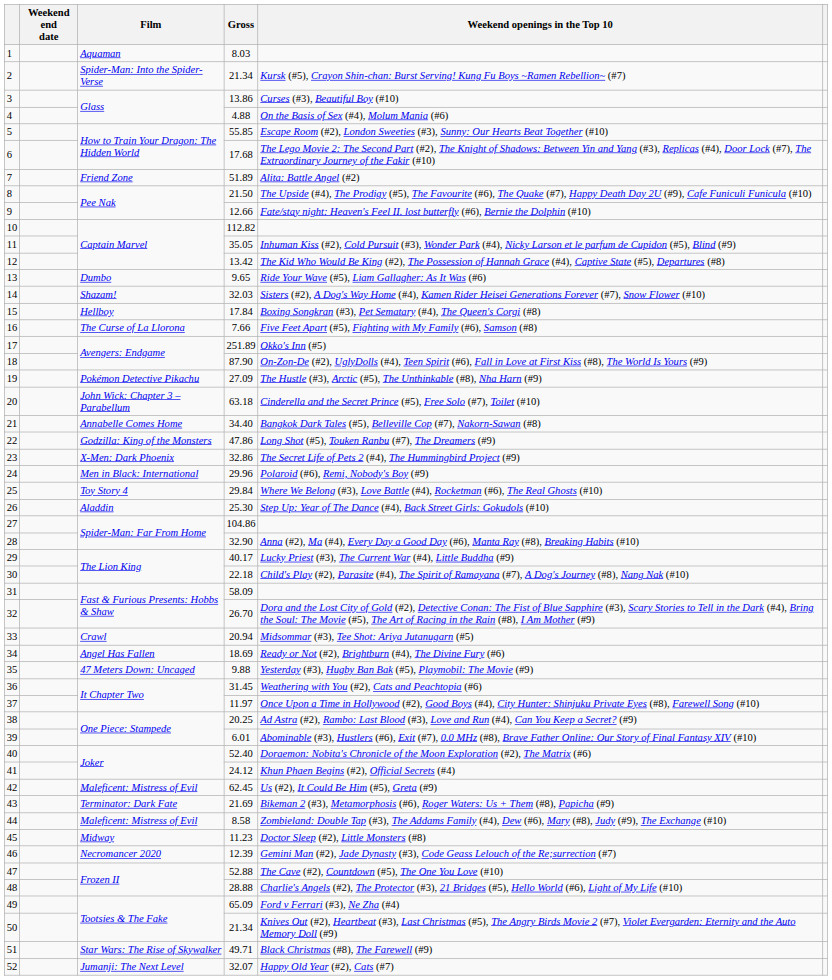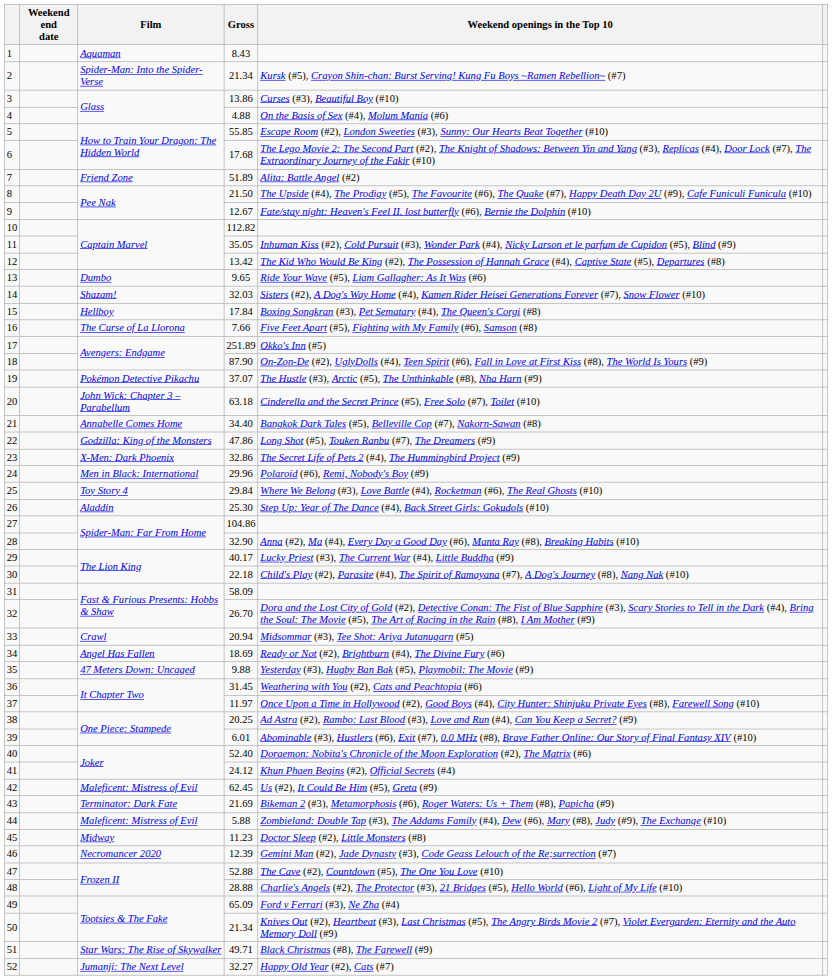 <table class="wikitable sortable">
 <tr>
 <th></th>
 <th>Weekend end<br>date</th>
 <th>Film</th>
 <th>Gross<br></th>
 <th>Weekend openings in the Top 10</th>
 <th class="unsortable"></th>
 </tr>
 <tr>
 <td>1</td>
 <td></td>
 <td><em><a href='#'>Aquaman</a></em></td>
-<td style="text-align:center;">8.03</td>
+<td style="text-align:center;">8.43</td>
 <td></td>
 <td style="text-align:center;"></td>
 </tr>
 <tr>
 <td>2</td>
 <td></td>
 <td><em><a href='#'>Spider-Man: Into the Spider-Verse</a></em></td>
 <td style="text-align:center;">21.34</td>
 <td><em><a href='#'>Kursk</a></em> (#5), <em><a href='#'>Crayon Shin-chan: Burst Serving! Kung Fu Boys ~Ramen Rebellion~</a></em> (#7)</td>
 <td style="text-align:center;"></td>
 </tr>
 <tr>
 <td>3</td>
 <td></td>
 <td rowspan="2"><em><a href='#'>Glass</a></em></td>
 <td style="text-align:center;">13.86</td>
 <td><em><a href='#'>Curses</a></em> (#3), <em><a href='#'>Beautiful Boy</a></em> (#10)</td>
 <td style="text-align:center;"></td>
 </tr>
 <tr>
 <td>4</td>
 <td></td>
 <td style="text-align:center;">4.88</td>
 <td><em><a href='#'>On the Basis of Sex</a></em> (#4), <em><a href='#'>Molum Mania</a></em> (#6)</td>
 <td style="text-align:center;"></td>
 </tr>
 <tr>
 <td>5</td>
 <td></td>
 <td rowspan="2"><em><a href='#'>How to Train Your Dragon: The Hidden World</a></em></td>
 <td style="text-align:center;">55.85</td>
 <td><em><a href='#'>Escape Room</a></em> (#2), <em><a href='#'>London Sweeties</a></em> (#3), <em><a href='#'>Sunny: Our Hearts Beat Together</a></em> (#10)</td>
 <td style="text-align:center;"></td>
 </tr>
 <tr>
 <td>6</td>
 <td></td>
 <td style="text-align:center;">17.68</td>
 <td><em><a href='#'>The Lego Movie 2: The Second Part</a></em> (#2), <em><a href='#'>The Knight of Shadows: Between Yin and Yang</a></em> (#3), <em><a href='#'>Replicas</a></em> (#4), <em><a href='#'>Door Lock</a></em> (#7), <em><a href='#'>The Extraordinary Journey of the Fakir</a></em> (#10)</td>
 <td style="text-align:center;"></td>
 </tr>
 <tr>
 <td>7</td>
 <td></td>
 <td><em><a href='#'>Friend Zone</a></em></td>
 <td style="text-align:center;">51.89</td>
 <td><em><a href='#'>Alita: Battle Angel</a></em> (#2)</td>
 <td style="text-align:center;"></td>
 </tr>
 <tr>
 <td>8</td>
 <td></td>
 <td rowspan="2"><em><a href='#'>Pee Nak</a></em></td>
 <td style="text-align:center;">21.50</td>
 <td><em><a href='#'>The Upside</a></em> (#4), <em><a href='#'>The Prodigy</a></em> (#5), <em><a href='#'>The Favourite</a></em> (#6), <em><a href='#'>The Quake</a></em> (#7), <em><a href='#'>Happy Death Day 2U</a></em> (#9), <em><a href='#'>Cafe Funiculi Funicula</a></em> (#10)</td>
 <td style="text-align:center;"></td>
 </tr>
 <tr>
 <td>9</td>
 <td></td>
-<td style="text-align:center;">12.66</td>
+<td style="text-align:center;">12.67</td>
 <td><em><a href='#'>Fate/stay night: Heaven's Feel II. lost butterfly</a></em> (#6), <em><a href='#'>Bernie the Dolphin</a></em> (#10)</td>
 <td style="text-align:center;"></td>
 </tr>
 <tr>
 <td>10</td>
 <td></td>
 <td rowspan="3"><em><a href='#'>Captain Marvel</a></em></td>
 <td style="text-align:center;">112.82</td>
 <td></td>
 <td style="text-align:center;"></td>
 </tr>
 <tr>
 <td>11</td>
 <td></td>
 <td style="text-align:center;">35.05</td>
 <td><em><a href='#'>Inhuman Kiss</a></em> (#2), <em><a href='#'>Cold Pursuit</a></em> (#3), <em><a href='#'>Wonder Park</a></em> (#4), <em><a href='#'>Nicky Larson et le parfum de Cupidon</a></em> (#5), <em><a href='#'>Blind</a></em> (#9)</td>
 <td style="text-align:center;"></td>
 </tr>
 <tr>
 <td>12</td>
 <td></td>
 <td style="text-align:center;">13.42</td>
 <td><em><a href='#'>The Kid Who Would Be King</a></em> (#2), <em><a href='#'>The Possession of Hannah Grace</a></em> (#4), <em><a href='#'>Captive State</a></em> (#5), <em><a href='#'>Departures</a></em> (#8)</td>
 <td style="text-align:center;"></td>
 </tr>
 <tr>
 <td>13</td>
 <td></td>
 <td><em><a href='#'>Dumbo</a></em></td>
 <td style="text-align:center;">9.65</td>
 <td><em><a href='#'>Ride Your Wave</a></em> (#5), <em><a href='#'>Liam Gallagher: As It Was</a></em> (#6)</td>
 <td style="text-align:center;"></td>
 </tr>
 <tr>
 <td>14</td>
 <td></td>
 <td><em><a href='#'>Shazam!</a></em></td>
 <td style="text-align:center;">32.03</td>
 <td><em><a href='#'>Sisters</a></em> (#2), <em><a href='#'>A Dog's Way Home</a></em> (#4), <em><a href='#'>Kamen Rider Heisei Generations Forever</a></em> (#7), <em><a href='#'>Snow Flower</a></em> (#10)</td>
 <td style="text-align:center;"></td>
 </tr>
 <tr>
 <td>15</td>
 <td></td>
 <td><em><a href='#'>Hellboy</a></em></td>
 <td style="text-align:center;">17.84</td>
 <td><em><a href='#'>Boxing Songkran</a></em> (#3), <em><a href='#'>Pet Sematary</a></em> (#4), <em><a href='#'>The Queen's Corgi</a></em> (#8)</td>
 <td style="text-align:center;"></td>
 </tr>
 <tr>
 <td>16</td>
 <td></td>
 <td><em><a href='#'>The Curse of La Llorona</a></em></td>
 <td style="text-align:center;">7.66</td>
 <td><em><a href='#'>Five Feet Apart</a></em> (#5), <em><a href='#'>Fighting with My Family</a></em> (#6), <em><a href='#'>Samson</a></em> (#8)</td>
 <td style="text-align:center;"></td>
 </tr>
 <tr>
 <td>17</td>
 <td></td>
 <td rowspan="2"><em><a href='#'>Avengers: Endgame</a></em></td>
 <td style="text-align:center;">251.89</td>
 <td><em><a href='#'>Okko's Inn</a></em> (#5)</td>
 <td style="text-align:center;"></td>
 </tr>
 <tr>
 <td>18</td>
 <td></td>
 <td style="text-align:center;">87.90</td>
 <td><em><a href='#'>On-Zon-De</a></em> (#2), <em><a href='#'>UglyDolls</a></em> (#4), <em><a href='#'>Teen Spirit</a></em> (#6), <em><a href='#'>Fall in Love at First Kiss</a></em> (#8), <em><a href='#'>The World Is Yours</a></em> (#9)</td>
 <td style="text-align:center;"></td>
 </tr>
 <tr>
 <td>19</td>
 <td></td>
 <td><em><a href='#'>Pokémon Detective Pikachu</a></em></td>
-<td style="text-align:center;">27.09</td>
+<td style="text-align:center;">37.07</td>
 <td><em><a href='#'>The Hustle</a></em> (#3), <em><a href='#'>Arctic</a></em> (#5), <em><a href='#'>The Unthinkable</a></em> (#8), <em><a href='#'>Nha Harn</a></em> (#9)</td>
 <td style="text-align:center;"></td>
 </tr>
 <tr>
 <td>20</td>
 <td></td>
 <td><em><a href='#'>John Wick: Chapter 3 – Parabellum</a></em></td>
 <td style="text-align:center;">63.18</td>
 <td><em><a href='#'>Cinderella and the Secret Prince</a></em> (#5), <em><a href='#'>Free Solo</a></em> (#7), <em><a href='#'>Toilet</a></em> (#10)</td>
 <td style="text-align:center;"></td>
 </tr>
 <tr>
 <td>21</td>
 <td></td>
 <td><em><a href='#'>Annabelle Comes Home</a></em></td>
 <td style="text-align:center;">34.40</td>
 <td><em><a href='#'>Bangkok Dark Tales</a></em> (#5), <em><a href='#'>Belleville Cop</a></em> (#7), <em><a href='#'>Nakorn-Sawan</a></em> (#8)</td>
 <td style="text-align:center;"></td>
 </tr>
 <tr>
 <td>22</td>
 <td></td>
 <td><em><a href='#'>Godzilla: King of the Monsters</a></em></td>
 <td style="text-align:center;">47.86</td>
 <td><em><a href='#'>Long Shot</a></em> (#5), <em><a href='#'>Touken Ranbu</a></em> (#7), <em><a href='#'>The Dreamers</a></em> (#9)</td>
 <td style="text-align:center;"></td>
 </tr>
 <tr>
 <td>23</td>
 <td></td>
 <td><em><a href='#'>X-Men: Dark Phoenix</a></em></td>
 <td style="text-align:center;">32.86</td>
 <td><em><a href='#'>The Secret Life of Pets 2</a></em> (#4), <em><a href='#'>The Hummingbird Project</a></em> (#9)</td>
 <td style="text-align:center;"></td>
 </tr>
 <tr>
 <td>24</td>
 <td></td>
 <td><em><a href='#'>Men in Black: International</a></em></td>
 <td style="text-align:center;">29.96</td>
 <td><em><a href='#'>Polaroid</a></em> (#6), <em><a href='#'>Remi, Nobody's Boy</a></em> (#9)</td>
 <td style="text-align:center;"></td>
 </tr>
 <tr>
 <td>25</td>
 <td></td>
 <td><em><a href='#'>Toy Story 4</a></em></td>
 <td style="text-align:center;">29.84</td>
 <td><em><a href='#'>Where We Belong</a></em> (#3), <em><a href='#'>Love Battle</a></em> (#4), <em><a href='#'>Rocketman</a></em> (#6), <em><a href='#'>The Real Ghosts</a></em> (#10)</td>
 <td style="text-align:center;"></td>
 </tr>
 <tr>
 <td>26</td>
 <td></td>
 <td><em><a href='#'>Aladdin</a></em></td>
 <td style="text-align:center;">25.30</td>
 <td><em><a href='#'>Step Up: Year of The Dance</a></em> (#4), <em><a href='#'>Back Street Girls: Gokudols</a></em> (#10)</td>
 <td style="text-align:center;"></td>
 </tr>
 <tr>
 <td>27</td>
 <td></td>
 <td rowspan="2"><em><a href='#'>Spider-Man: Far From Home</a></em></td>
 <td style="text-align:center;">104.86</td>
 <td></td>
 <td style="text-align:center;"></td>
 </tr>
 <tr>
 <td>28</td>
 <td></td>
 <td style="text-align:center;">32.90</td>
 <td><em><a href='#'>Anna</a></em> (#2), <em><a href='#'>Ma</a></em> (#4), <em><a href='#'>Every Day a Good Day</a></em> (#6), <em><a href='#'>Manta Ray</a></em> (#8), <em><a href='#'>Breaking Habits</a></em> (#10)</td>
 <td style="text-align:center;"></td>
 </tr>
 <tr>
 <td>29</td>
 <td></td>
 <td rowspan="2"><em><a href='#'>The Lion King</a></em></td>
 <td style="text-align:center;">40.17</td>
 <td><em><a href='#'>Lucky Priest</a></em> (#3), <em><a href='#'>The Current War</a></em> (#4), <em><a href='#'>Little Buddha</a></em> (#9)</td>
 <td style="text-align:center;"></td>
 </tr>
 <tr>
 <td>30</td>
 <td></td>
 <td style="text-align:center;">22.18</td>
 <td><em><a href='#'>Child's Play</a></em> (#2), <em><a href='#'>Parasite</a></em> (#4), <em><a href='#'>The Spirit of Ramayana</a></em> (#7), <em><a href='#'>A Dog's Journey</a></em> (#8), <em><a href='#'>Nang Nak</a></em>  (#10)</td>
 <td style="text-align:center;"></td>
 </tr>
 <tr>
 <td>31</td>
 <td></td>
 <td rowspan="2"><em><a href='#'>Fast & Furious Presents: Hobbs & Shaw</a></em></td>
 <td style="text-align:center;">58.09</td>
 <td></td>
 <td style="text-align:center;"></td>
 </tr>
 <tr>
 <td>32</td>
 <td></td>
 <td style="text-align:center;">26.70</td>
 <td><em><a href='#'>Dora and the Lost City of Gold</a></em> (#2), <em><a href='#'>Detective Conan: The Fist of Blue Sapphire</a></em> (#3), <em><a href='#'>Scary Stories to Tell in the Dark</a></em> (#4), <em><a href='#'>Bring the Soul: The Movie</a></em> (#5), <em><a href='#'>The Art of Racing in the Rain</a></em> (#8), <em><a href='#'>I Am Mother</a></em> (#9)</td>
 <td style="text-align:center;"></td>
 </tr>
 <tr>
 <td>33</td>
 <td></td>
 <td><em><a href='#'>Crawl</a></em></td>
 <td style="text-align:center;">20.94</td>
 <td><em><a href='#'>Midsommar</a></em> (#3), <em><a href='#'>Tee Shot: Ariya Jutanugarn</a></em> (#5)</td>
 <td style="text-align:center;"></td>
 </tr>
 <tr>
 <td>34</td>
 <td></td>
 <td><em><a href='#'>Angel Has Fallen</a></em></td>
 <td style="text-align:center;">18.69</td>
 <td><em><a href='#'>Ready or Not</a></em> (#2), <em><a href='#'>Brightburn</a></em> (#4), <em><a href='#'>The Divine Fury</a></em> (#6)</td>
 <td style="text-align:center;"></td>
 </tr>
 <tr>
 <td>35</td>
 <td></td>
 <td><em><a href='#'>47 Meters Down: Uncaged</a></em></td>
 <td style="text-align:center;">9.88</td>
 <td><em><a href='#'>Yesterday</a></em> (#3), <em><a href='#'>Hugby Ban Bak</a></em> (#5), <em><a href='#'>Playmobil: The Movie</a></em> (#9)</td>
 <td style="text-align:center;"></td>
 </tr>
 <tr>
 <td>36</td>
 <td></td>
 <td rowspan="2"><em><a href='#'>It Chapter Two</a></em></td>
 <td style="text-align:center;">31.45</td>
 <td><em><a href='#'>Weathering with You</a></em> (#2), <em><a href='#'>Cats and Peachtopia</a></em> (#6)</td>
 <td style="text-align:center;"></td>
 </tr>
 <tr>
 <td>37</td>
 <td></td>
 <td style="text-align:center;">11.97</td>
 <td><em><a href='#'>Once Upon a Time in Hollywood</a></em> (#2), <em><a href='#'>Good Boys</a></em> (#4), <em><a href='#'>City Hunter: Shinjuku Private Eyes</a></em> (#8), <em><a href='#'>Farewell Song</a></em> (#10)</td>
 <td style="text-align:center;"></td>
 </tr>
 <tr>
 <td>38</td>
 <td></td>
 <td rowspan="2"><em><a href='#'>One Piece: Stampede</a></em></td>
 <td style="text-align:center;">20.25</td>
 <td><em><a href='#'>Ad Astra</a></em> (#2), <em><a href='#'>Rambo: Last Blood</a></em> (#3), <em><a href='#'>Love and Run</a></em> (#4), <em><a href='#'>Can You Keep a Secret?</a></em> (#9)</td>
 <td style="text-align:center;"></td>
 </tr>
 <tr>
 <td>39</td>
 <td></td>
 <td style="text-align:center;">6.01</td>
 <td><em><a href='#'>Abominable</a></em> (#3), <em><a href='#'>Hustlers</a></em> (#6), <em><a href='#'>Exit</a></em> (#7), <em><a href='#'>0.0 MHz</a></em> (#8), <em><a href='#'>Brave Father Online: Our Story of Final Fantasy XIV</a></em> (#10)</td>
 <td style="text-align:center;"></td>
 </tr>
 <tr>
 <td>40</td>
 <td></td>
 <td rowspan="2"><em><a href='#'>Joker</a></em></td>
 <td style="text-align:center;">52.40</td>
 <td><em><a href='#'>Doraemon: Nobita's Chronicle of the Moon Exploration</a></em> (#2), <em><a href='#'>The Matrix</a></em>  (#6)</td>
 <td style="text-align:center;"></td>
 </tr>
 <tr>
 <td>41</td>
 <td></td>
 <td style="text-align:center;">24.12</td>
 <td><em><a href='#'>Khun Phaen Begins</a></em> (#2), <em><a href='#'>Official Secrets</a></em> (#4)</td>
 <td style="text-align:center;"></td>
 </tr>
 <tr>
 <td>42</td>
 <td></td>
 <td><em><a href='#'>Maleficent: Mistress of Evil</a></em></td>
 <td style="text-align:center;">62.45</td>
 <td><em><a href='#'>Us</a></em> (#2), <em><a href='#'>It Could Be Him</a></em> (#5), <em><a href='#'>Greta</a></em> (#9)</td>
 <td style="text-align:center;"></td>
 </tr>
 <tr>
 <td>43</td>
 <td></td>
 <td><em><a href='#'>Terminator: Dark Fate</a></em></td>
 <td style="text-align:center;">21.69</td>
 <td><em><a href='#'>Bikeman 2</a></em> (#3), <em><a href='#'>Metamorphosis</a></em> (#6), <em><a href='#'>Roger Waters: Us + Them</a></em> (#8), <em><a href='#'>Papicha</a></em> (#9)</td>
 <td style="text-align:center;"></td>
 </tr>
 <tr>
 <td>44</td>
 <td></td>
 <td><em><a href='#'>Maleficent: Mistress of Evil</a></em></td>
-<td style="text-align:center;">8.58</td>
+<td style="text-align:center;">5.88</td>
 <td><em><a href='#'>Zombieland: Double Tap</a></em> (#3), <em><a href='#'>The Addams Family</a></em> (#4), <em><a href='#'>Dew</a></em> (#6), <em><a href='#'>Mary</a></em> (#8), <em><a href='#'>Judy</a></em> (#9), <em><a href='#'>The Exchange</a></em> (#10)</td>
 <td style="text-align:center;"></td>
 </tr>
 <tr>
 <td>45</td>
 <td></td>
 <td><em><a href='#'>Midway</a></em></td>
 <td style="text-align:center;">11.23</td>
 <td><em><a href='#'>Doctor Sleep</a></em> (#2), <em><a href='#'>Little Monsters</a></em> (#8)</td>
 <td style="text-align:center;"></td>
 </tr>
 <tr>
 <td>46</td>
 <td></td>
 <td><em><a href='#'>Necromancer 2020</a></em></td>
 <td style="text-align:center;">12.39</td>
 <td><em><a href='#'>Gemini Man</a></em> (#2), <em><a href='#'>Jade Dynasty</a></em> (#3), <em><a href='#'>Code Geass Lelouch of the Re;surrection</a></em> (#7)</td>
 <td style="text-align:center;"></td>
 </tr>
 <tr>
 <td>47</td>
 <td></td>
 <td rowspan="2"><em><a href='#'>Frozen II</a></em></td>
 <td style="text-align:center;">52.88</td>
 <td><em><a href='#'>The Cave</a></em> (#2), <em><a href='#'>Countdown</a></em> (#5), <em><a href='#'>The One You Love</a></em> (#10)</td>
 <td style="text-align:center;"></td>
 </tr>
 <tr>
 <td>48</td>
 <td></td>
 <td style="text-align:center;">28.88</td>
 <td><em><a href='#'>Charlie's Angels</a></em> (#2), <em><a href='#'>The Protector</a></em> (#3), <em><a href='#'>21 Bridges</a></em> (#5), <em><a href='#'>Hello World</a></em> (#6), <em><a href='#'>Light of My Life</a></em> (#10)</td>
 <td style="text-align:center;"></td>
 </tr>
 <tr>
 <td>49</td>
 <td></td>
 <td rowspan="2"><em><a href='#'>Tootsies & The Fake</a></em></td>
 <td style="text-align:center;">65.09</td>
 <td><em><a href='#'>Ford v Ferrari</a></em> (#3), <em><a href='#'>Ne Zha</a></em> (#4)</td>
 <td style="text-align:center;"></td>
 </tr>
 <tr>
 <td>50</td>
 <td></td>
 <td style="text-align:center;">21.34</td>
 <td><em><a href='#'>Knives Out</a></em> (#2), <em><a href='#'>Heartbeat</a></em> (#3), <em><a href='#'>Last Christmas</a></em> (#5), <em><a href='#'>The Angry Birds Movie 2</a></em> (#7), <em><a href='#'>Violet Evergarden: Eternity and the Auto Memory Doll</a></em> (#9)</td>
 <td style="text-align:center;"></td>
 </tr>
 <tr>
 <td>51</td>
 <td></td>
 <td><em><a href='#'>Star Wars: The Rise of Skywalker</a></em></td>
 <td style="text-align:center;">49.71</td>
 <td><em><a href='#'>Black Christmas</a></em> (#8), <em><a href='#'>The Farewell</a></em> (#9)</td>
 <td style="text-align:center;"></td>
 </tr>
 <tr>
 <td>52</td>
 <td></td>
 <td><em><a href='#'>Jumanji: The Next Level</a></em></td>
-<td style="text-align:center;">32.07</td>
+<td style="text-align:center;">32.27</td>
 <td><em><a href='#'>Happy Old Year</a></em> (#2), <em><a href='#'>Cats</a></em> (#7)</td>
 <td style="text-align:center;"></td>
 </tr>
 </table>
